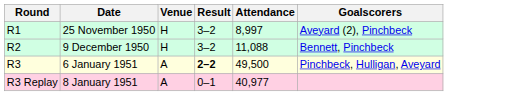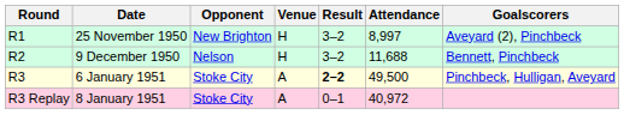 <table class="wikitable">
 <tr>
 <th>Round</th>
 <th>Date</th>
+<th>Opponent</th>
 <th>Venue</th>
 <th>Result</th>
 <th>Attendance</th>
 <th>Goalscorers</th>
 </tr>
 <tr style="background-color: #d0ffe3;">
 <td>R1</td>
 <td>25 November 1950</td>
+<td><a href='#'>New Brighton</a></td>
 <td>H</td>
 <td>3–2</td>
 <td>8,997</td>
 <td><a href='#'>Aveyard</a> (2), <a href='#'>Pinchbeck</a></td>
 </tr>
 <tr style="background-color: #d0ffe3;">
 <td>R2</td>
 <td>9 December 1950</td>
+<td><a href='#'>Nelson</a></td>
 <td>H</td>
 <td>3–2</td>
-<td>11,088</td>
+<td>11,688</td>
 <td><a href='#'>Bennett</a>, <a href='#'>Pinchbeck</a></td>
 </tr>
 <tr style="background-color: #ffffdd;">
 <td>R3</td>
 <td>6 January 1951</td>
+<td><a href='#'>Stoke City</a></td>
 <td>A</td>
 <td><strong>2–2</strong></td>
 <td>49,500</td>
 <td><a href='#'>Pinchbeck</a>, <a href='#'>Hulligan</a>, <a href='#'>Aveyard</a></td>
 </tr>
 <tr style="background-color: #ffd0e3;">
 <td>R3 Replay</td>
 <td>8 January 1951</td>
+<td><a href='#'>Stoke City</a></td>
 <td>A</td>
 <td>0–1</td>
-<td>40,977</td>
+<td>40,972</td>
 <td></td>
 </tr>
 </table>
